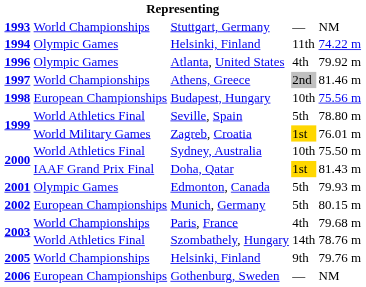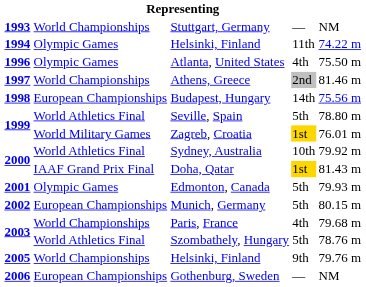 <table>
 <tr>
 <th colspan="5">Representing </th>
 </tr>
 <tr>
 <td><strong><a href='#'>1993</a></strong></td>
 <td><a href='#'>World Championships</a></td>
 <td><a href='#'>Stuttgart, Germany</a></td>
 <td>—</td>
 <td>NM</td>
 </tr>
 <tr>
 <td><strong><a href='#'>1994</a></strong></td>
 <td><a href='#'>Olympic Games</a></td>
 <td><a href='#'>Helsinki, Finland</a></td>
 <td>11th</td>
 <td><a href='#'>74.22 m</a></td>
 </tr>
 <tr>
 <td><strong><a href='#'>1996</a></strong></td>
 <td><a href='#'>Olympic Games</a></td>
 <td><a href='#'>Atlanta</a>, <a href='#'>United States</a></td>
 <td>4th</td>
-<td>79.92 m</td>
+<td>75.50 m</td>
 </tr>
 <tr>
 <td><strong><a href='#'>1997</a></strong></td>
 <td><a href='#'>World Championships</a></td>
 <td><a href='#'>Athens, Greece</a></td>
 <td bgcolor="silver">2nd</td>
 <td>81.46 m</td>
 </tr>
 <tr>
 <td><strong><a href='#'>1998</a></strong></td>
 <td><a href='#'>European Championships</a></td>
 <td><a href='#'>Budapest, Hungary</a></td>
-<td>10th</td>
+<td>14th</td>
 <td><a href='#'>75.56 m</a></td>
 </tr>
 <tr>
 <td rowspan=2><strong><a href='#'>1999</a></strong></td>
 <td><a href='#'>World Athletics Final</a></td>
 <td><a href='#'>Seville</a>, <a href='#'>Spain</a></td>
 <td>5th</td>
 <td>78.80 m</td>
 </tr>
 <tr>
 <td><a href='#'>World Military Games</a></td>
 <td><a href='#'>Zagreb</a>, <a href='#'>Croatia</a></td>
 <td bgcolor=gold>1st</td>
 <td>76.01 m</td>
 </tr>
 <tr>
 <td rowspan=2><strong><a href='#'>2000</a></strong></td>
 <td><a href='#'>World Athletics Final</a></td>
 <td><a href='#'>Sydney, Australia</a></td>
 <td>10th</td>
-<td>75.50 m</td>
+<td>79.92 m</td>
 </tr>
 <tr>
 <td><a href='#'>IAAF Grand Prix Final</a></td>
 <td><a href='#'>Doha, Qatar</a></td>
 <td bgcolor=gold>1st</td>
 <td>81.43 m</td>
 </tr>
 <tr>
 <td><strong><a href='#'>2001</a></strong></td>
 <td><a href='#'>Olympic Games</a></td>
 <td><a href='#'>Edmonton</a>, <a href='#'>Canada</a></td>
 <td>5th</td>
 <td>79.93 m</td>
 </tr>
 <tr>
 <td><strong><a href='#'>2002</a></strong></td>
 <td><a href='#'>European Championships</a></td>
 <td><a href='#'>Munich</a>, <a href='#'>Germany</a></td>
 <td>5th</td>
 <td>80.15 m</td>
 </tr>
 <tr>
 <td rowspan=2><strong><a href='#'>2003</a></strong></td>
 <td><a href='#'>World Championships</a></td>
 <td><a href='#'>Paris</a>, <a href='#'>France</a></td>
 <td>4th</td>
 <td>79.68 m</td>
 </tr>
 <tr>
 <td><a href='#'>World Athletics Final</a></td>
 <td><a href='#'>Szombathely</a>, <a href='#'>Hungary</a></td>
-<td>14th</td>
+<td>5th</td>
 <td>78.76 m</td>
 </tr>
 <tr>
 <td><strong><a href='#'>2005</a></strong></td>
 <td><a href='#'>World Championships</a></td>
 <td><a href='#'>Helsinki, Finland</a></td>
 <td>9th</td>
 <td>79.76 m</td>
 </tr>
 <tr>
 <td><strong><a href='#'>2006</a></strong></td>
 <td><a href='#'>European Championships</a></td>
 <td><a href='#'>Gothenburg, Sweden</a></td>
 <td>—</td>
 <td>NM</td>
 </tr>
 </table>
